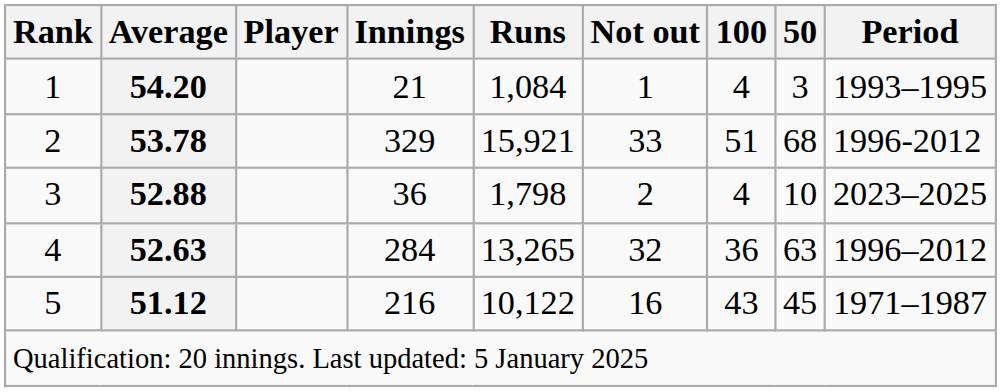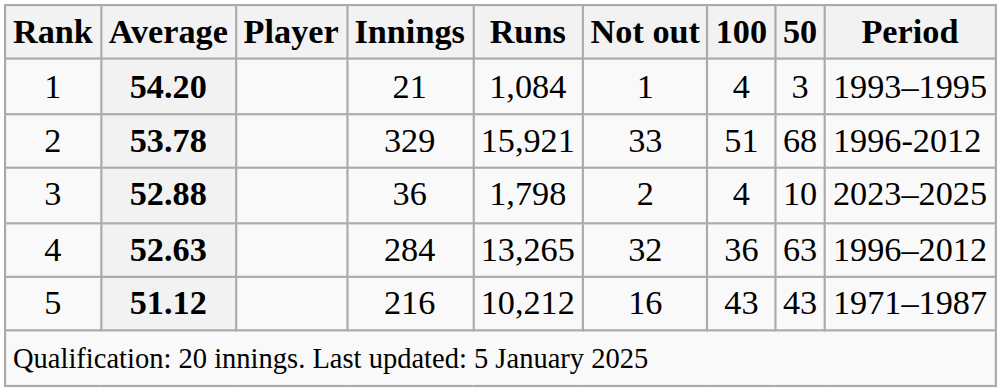 <table class="wikitable sortable">
 <tr>
 <th scope=col>Rank</th>
 <th scope=col>Average</th>
 <th scope=col>Player</th>
 <th scope=col>Innings</th>
 <th scope=col>Runs</th>
 <th scope=col>Not out</th>
 <th scope=col>100</th>
 <th scope=col>50</th>
 <th scope=col>Period</th>
 </tr>
 <tr>
 <td align="center">1</td>
 <th scope="row" style="text-align:center;">54.20</th>
 <td></td>
 <td align="center">21</td>
 <td align="center">1,084</td>
 <td align="center">1</td>
 <td align="center">4</td>
 <td align="center">3</td>
 <td>1993–1995</td>
 </tr>
 <tr>
 <td align="center">2</td>
 <th scope="row" style="text-align:center;">53.78</th>
 <td></td>
 <td align="center">329</td>
 <td align="center">15,921</td>
 <td align="center">33</td>
 <td align="center">51</td>
 <td align="center">68</td>
 <td>1996-2012</td>
 </tr>
 <tr>
 <td align="center">3</td>
 <th scope="row" style="text-align:center;">52.88</th>
 <td></td>
 <td align="center">36</td>
 <td align="center">1,798</td>
 <td align="center">2</td>
 <td align="center">4</td>
 <td align="center">10</td>
 <td>2023–2025</td>
 </tr>
 <tr>
 <td align=center>4</td>
 <th scope=row style=text-align:center;>52.63</th>
 <td></td>
 <td align=center>284</td>
 <td align=center>13,265</td>
 <td align=center>32</td>
 <td align=center>36</td>
 <td align=center>63</td>
 <td>1996–2012</td>
 </tr>
 <tr>
 <td align=center>5</td>
 <th scope=row style=text-align:center;>51.12</th>
 <td></td>
 <td align=center>216</td>
-<td align=center>10,122</td>
+<td align=center>10,212</td>
 <td align=center>16</td>
 <td align=center>43</td>
-<td align=center>45</td>
+<td align=center>43</td>
 <td>1971–1987</td>
 </tr>
 <tr class="sortbottom">
 <td colspan="9"><small>Qualification: 20 innings. Last updated: 5 January 2025</small></td>
 </tr>
 </table>
